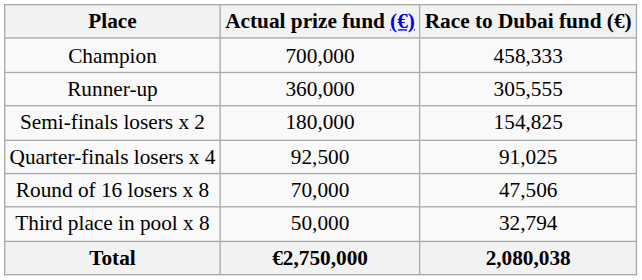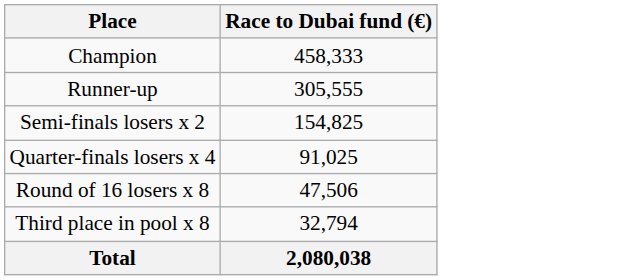 <table class="wikitable" style="text-align:center">
 <tr>
 <th>Place</th>
-<th>Actual prize fund <a href='#'>(€)</a></th>
 <th>Race to Dubai fund (€)</th>
 </tr>
 <tr>
 <td>Champion</td>
-<td>700,000</td>
 <td>458,333</td>
 </tr>
 <tr>
 <td>Runner-up</td>
-<td>360,000</td>
 <td>305,555</td>
 </tr>
 <tr>
 <td>Semi-finals losers x 2</td>
-<td>180,000</td>
 <td>154,825</td>
 </tr>
 <tr>
 <td>Quarter-finals losers x 4</td>
-<td>92,500</td>
 <td>91,025</td>
 </tr>
 <tr>
 <td>Round of 16 losers x 8</td>
-<td>70,000</td>
 <td>47,506</td>
 </tr>
 <tr>
 <td>Third place in pool x 8</td>
-<td>50,000</td>
 <td>32,794</td>
 </tr>
 <tr>
 <th>Total</th>
-<th>€2,750,000</th>
 <th>2,080,038</th>
 </tr>
 </table>
